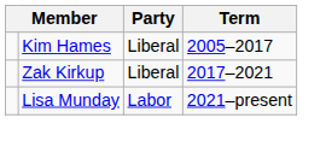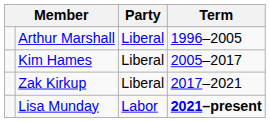 <table class="wikitable">
 <tr>
 <th colspan="2">Member</th>
 <th>Party</th>
 <th>Term</th>
+</tr>
+<tr>
+<td> </td>
+<td><a href='#'>Arthur Marshall</a></td>
+<td><a href='#'>Liberal</a></td>
+<td><a href='#'>1996</a>–2005</td>
 </tr>
 <tr>
 <td> </td>
 <td><a href='#'>Kim Hames</a></td>
 <td>Liberal</td>
 <td><a href='#'>2005</a>–2017</td>
 </tr>
 <tr>
 <td> </td>
 <td><a href='#'>Zak Kirkup</a></td>
 <td>Liberal</td>
 <td><a href='#'>2017</a>–2021</td>
 </tr>
 <tr>
 <td> </td>
 <td><a href='#'>Lisa Munday</a></td>
 <td><a href='#'>Labor</a></td>
-<td><a href='#'>2021</a>–present</td>
+<td><strong><a href='#'>2021</a>–present</strong></td>
 </tr>
 </table>
